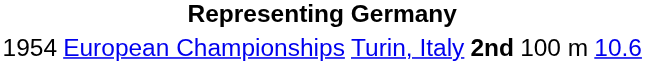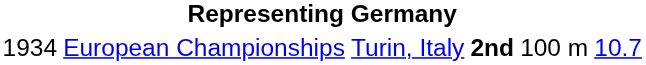 <table>
 <tr>
 <th colspan="6">Representing  Germany</th>
 </tr>
 <tr>
-<td>1954</td>
+<td>1934</td>
 <td><a href='#'>European Championships</a></td>
 <td><a href='#'>Turin, Italy</a></td>
 <td><strong>2nd</strong></td>
 <td>100 m</td>
-<td><a href='#'>10.6</a></td>
+<td><a href='#'>10.7</a></td>
 </tr>
 </table>
